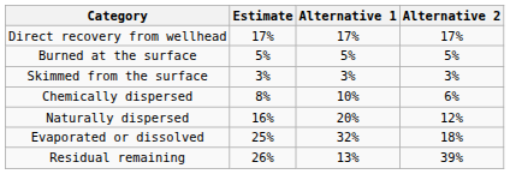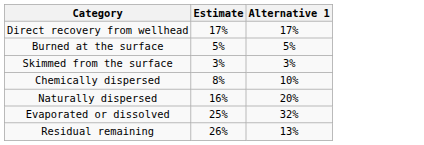 <table class="wikitable" style="text-align:center">
 <tr>
 <th>Category</th>
 <th>Estimate</th>
 <th>Alternative 1</th>
-<th>Alternative 2</th>
 </tr>
 <tr>
 <td>Direct recovery from wellhead</td>
-<td>17%</td>
 <td>17%</td>
 <td>17%</td>
 </tr>
 <tr>
 <td>Burned at the surface</td>
 <td>5%</td>
 <td>5%</td>
-<td>5%</td>
 </tr>
 <tr>
 <td>Skimmed from the surface</td>
-<td>3%</td>
 <td>3%</td>
 <td>3%</td>
 </tr>
 <tr>
 <td>Chemically dispersed</td>
 <td>8%</td>
 <td>10%</td>
-<td>6%</td>
 </tr>
 <tr>
 <td>Naturally dispersed</td>
 <td>16%</td>
 <td>20%</td>
-<td>12%</td>
 </tr>
 <tr>
 <td>Evaporated or dissolved</td>
 <td>25%</td>
 <td>32%</td>
-<td>18%</td>
 </tr>
 <tr>
 <td>Residual remaining</td>
 <td>26%</td>
 <td>13%</td>
-<td>39%</td>
 </tr>
 </table>
